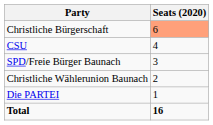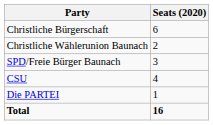 <table class=wikitable>
 <tr>
 <th>Party</th>
 <th>Seats (2020)</th>
 </tr>
 <tr>
 <td>Christliche Bürgerschaft</td>
-<td style="background: lightsalmon;">6</td>
+<td>6</td>
 </tr>
 <tr>
-<td><a href='#'>CSU</a></td>
-<td>4</td>
+<td>Christliche Wählerunion Baunach</td>
+<td>2</td>
 </tr>
 <tr>
 <td><a href='#'>SPD</a>/Freie Bürger Baunach</td>
 <td>3</td>
 </tr>
 <tr>
-<td>Christliche Wählerunion Baunach</td>
-<td>2</td>
+<td><a href='#'>CSU</a></td>
+<td>4</td>
 </tr>
 <tr>
 <td><a href='#'>Die PARTEI</a></td>
 <td>1</td>
 </tr>
 <tr>
 <td><strong>Total</strong></td>
 <td><strong>16</strong></td>
 </tr>
 </table>
